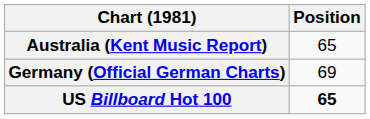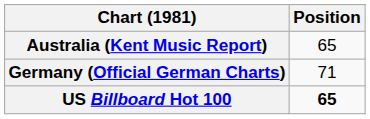 <table class="wikitable sortable plainrowheaders" style="text-align:center">
 <tr>
 <th>Chart (1981)</th>
 <th>Position</th>
 </tr>
 <tr>
 <th scope="row">Australia (<a href='#'>Kent Music Report</a>)</th>
 <td>65</td>
 </tr>
 <tr>
 <th scope="row">Germany (<a href='#'>Official German Charts</a>)</th>
-<td>69</td>
+<td>71</td>
 </tr>
 <tr>
 <th scope="row">US <a href='#'><em>Billboard</em> Hot 100</a></th>
 <td><strong>65</strong></td>
 </tr>
 </table>
